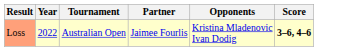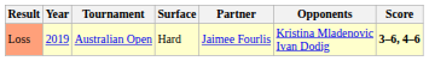 <table class="sortable wikitable nowrap">
 <tr>
 <th>Result</th>
 <th>Year</th>
 <th>Tournament</th>
+<th>Surface</th>
 <th>Partner</th>
 <th>Opponents</th>
 <th class="unsortable">Score</th>
 </tr>
 <tr style="background:#ffc;">
 <td style="background:#ffa07a;">Loss</td>
-<td><a href='#'>2022</a></td>
+<td><a href='#'>2019</a></td>
 <td><a href='#'>Australian Open</a></td>
+<td>Hard</td>
 <td> <a href='#'>Jaimee Fourlis</a></td>
 <td> <a href='#'>Kristina Mladenovic</a> <br>  <a href='#'>Ivan Dodig</a></td>
 <td><strong>3–6, 4–6</strong></td>
 </tr>
 </table>
